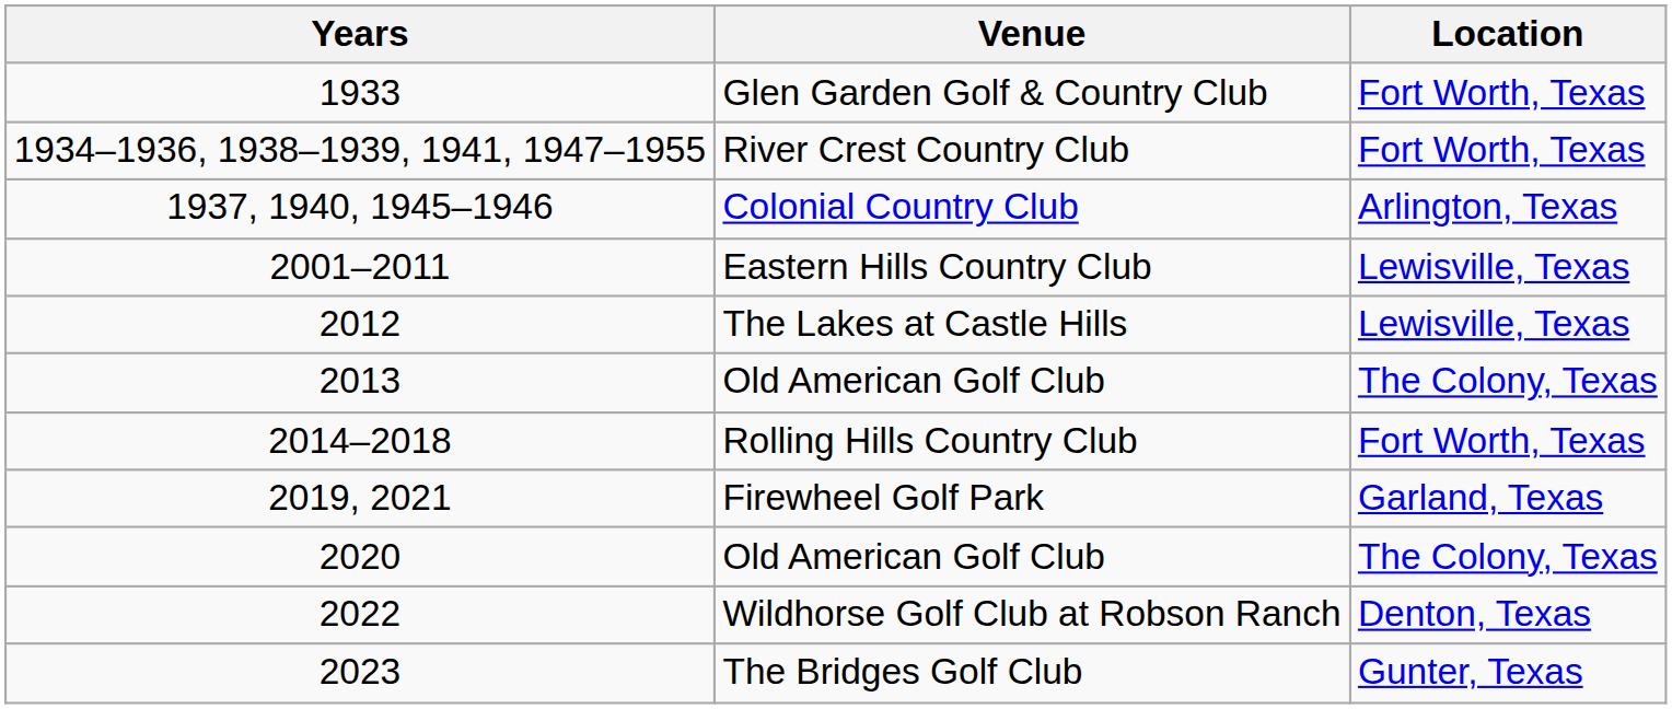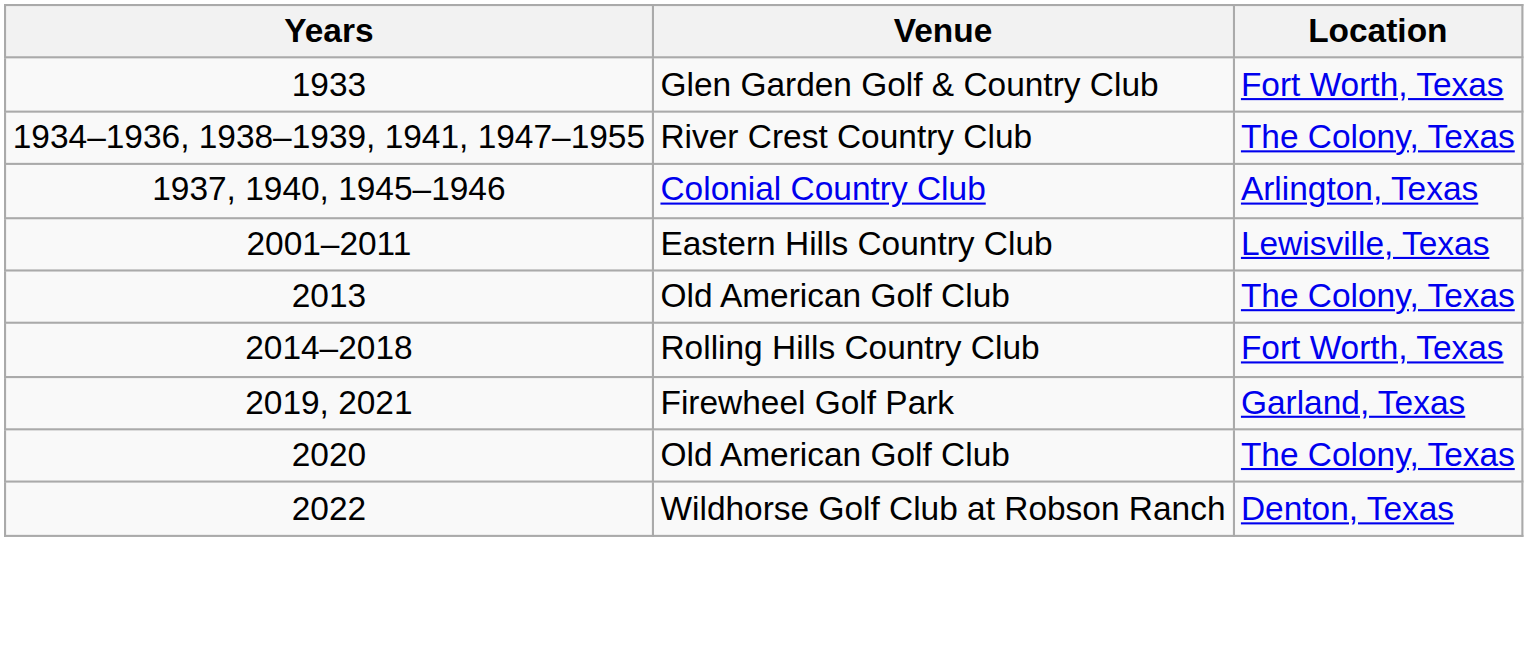 <table class=wikitable>
 <tr>
 <th>Years</th>
 <th>Venue</th>
 <th>Location</th>
 </tr>
 <tr>
 <td align=center>1933</td>
 <td>Glen Garden Golf & Country Club</td>
 <td><a href='#'>Fort Worth, Texas</a></td>
 </tr>
 <tr>
 <td align=center>1934–1936, 1938–1939, 1941, 1947–1955</td>
 <td>River Crest Country Club</td>
-<td><a href='#'>Fort Worth, Texas</a></td>
+<td><a href='#'>The Colony, Texas</a></td>
 </tr>
 <tr>
 <td align=center>1937, 1940, 1945–1946</td>
 <td><a href='#'>Colonial Country Club</a></td>
 <td><a href='#'>Arlington, Texas</a></td>
 </tr>
 <tr>
 <td align=center>2001–2011</td>
 <td>Eastern Hills Country Club</td>
-<td><a href='#'>Lewisville, Texas</a></td>
-</tr>
-<tr>
-<td align=center>2012</td>
-<td>The Lakes at Castle Hills</td>
 <td><a href='#'>Lewisville, Texas</a></td>
 </tr>
 <tr>
 <td align=center>2013</td>
 <td>Old American Golf Club</td>
 <td><a href='#'>The Colony, Texas</a></td>
 </tr>
 <tr>
 <td align=center>2014–2018</td>
 <td>Rolling Hills Country Club</td>
 <td><a href='#'>Fort Worth, Texas</a></td>
 </tr>
 <tr>
 <td align=center>2019, 2021</td>
 <td>Firewheel Golf Park</td>
 <td><a href='#'>Garland, Texas</a></td>
 </tr>
 <tr>
 <td align=center>2020</td>
 <td>Old American Golf Club</td>
 <td><a href='#'>The Colony, Texas</a></td>
 </tr>
 <tr>
 <td align=center>2022</td>
 <td>Wildhorse Golf Club at Robson Ranch</td>
 <td><a href='#'>Denton, Texas</a></td>
 </tr>
-<tr>
-<td align=center>2023</td>
-<td>The Bridges Golf Club</td>
-<td><a href='#'>Gunter, Texas</a></td>
-</tr>
 </table>
